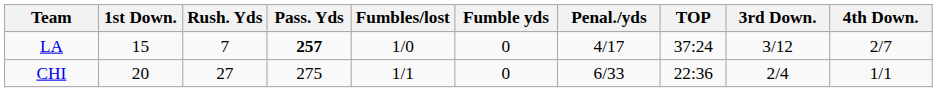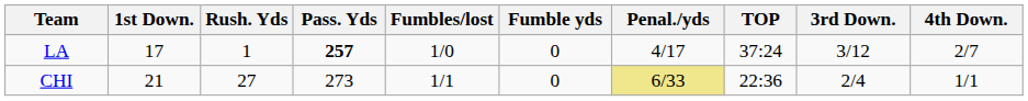 <table class="wikitable sortable">
 <tr>
 <th bgcolor="#DDDDFF" width="10%">Team</th>
 <th bgcolor="#DDDDFF" width="9%">1st Down.</th>
 <th bgcolor="#DDDDFF" width="9%">Rush. Yds</th>
 <th bgcolor="#DDDDFF" width="9%">Pass. Yds</th>
 <th bgcolor="#DDDDFF" width="11%">Fumbles/lost</th>
 <th bgcolor="#DDDDFF" width="11%">Fumble yds</th>
 <th bgcolor="#DDDDFF" width="11%">Penal./yds</th>
 <th bgcolor="#DDDDFF" width="7%">TOP</th>
 <th bgcolor="#DDDDFF" width="11%">3rd Down.</th>
 <th bgcolor="#DDDDFF" width="11%">4th Down.</th>
 </tr>
 <tr align="center">
 <td><a href='#'>LA</a></td>
-<td>15</td>
-<td>7</td>
+<td>17</td>
+<td>1</td>
 <td><strong>257</strong></td>
 <td>1/0</td>
 <td>0</td>
 <td>4/17</td>
 <td>37:24</td>
 <td>3/12</td>
 <td>2/7</td>
 </tr>
 <tr align="center">
 <td><a href='#'>CHI</a></td>
-<td>20</td>
+<td>21</td>
 <td>27</td>
-<td>275</td>
+<td>273</td>
 <td>1/1</td>
 <td>0</td>
-<td>6/33</td>
+<td style="background: khaki;">6/33</td>
 <td>22:36</td>
 <td>2/4</td>
 <td>1/1</td>
 </tr>
 </table>
